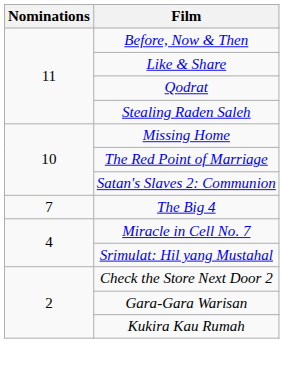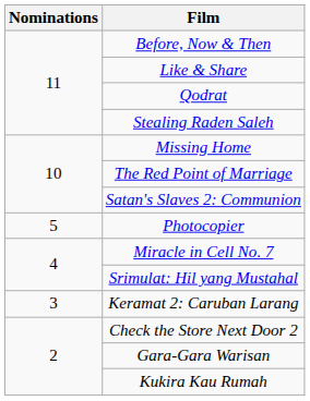 <table class="wikitable plainrowheaders" style="text-align:center;">
 <tr>
 <th scope="col" style="width:55px;">Nominations</th>
 <th scope="col" style="text-align:center;">Film</th>
 </tr>
 <tr>
 <td rowspan="4">11</td>
 <td><em><a href='#'>Before, Now & Then</a></em></td>
 </tr>
 <tr>
 <td><em><a href='#'>Like & Share</a></em></td>
 </tr>
 <tr>
 <td><em><a href='#'>Qodrat</a></em></td>
 </tr>
 <tr>
 <td><em><a href='#'>Stealing Raden Saleh</a></em></td>
 </tr>
 <tr>
 <td rowspan="3">10</td>
 <td><em><a href='#'>Missing Home</a></em></td>
 </tr>
 <tr>
 <td><em><a href='#'>The Red Point of Marriage</a></em></td>
 </tr>
 <tr>
 <td><em><a href='#'>Satan's Slaves 2: Communion</a></em></td>
 </tr>
 <tr>
-<td>7</td>
-<td><em><a href='#'>The Big 4</a></em></td>
+<td>5</td>
+<td><em><a href='#'>Photocopier</a></em></td>
 </tr>
 <tr>
 <td rowspan="2">4</td>
 <td><em><a href='#'>Miracle in Cell No. 7</a></em></td>
 </tr>
 <tr>
 <td><em><a href='#'>Srimulat: Hil yang Mustahal</a></em></td>
+</tr>
+<tr>
+<td>3</td>
+<td><em>Keramat 2: Caruban Larang</em></td>
 </tr>
 <tr>
 <td rowspan="3">2</td>
 <td><em>Check the Store Next Door 2</em></td>
 </tr>
 <tr>
 <td><em>Gara-Gara Warisan</em></td>
 </tr>
 <tr>
 <td><em>Kukira Kau Rumah</em></td>
 </tr>
 </table>
